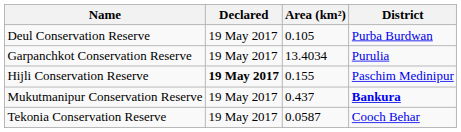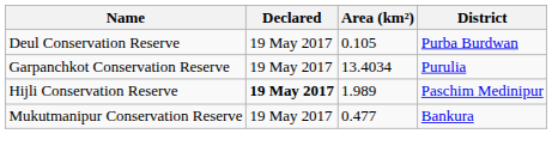 <table class="wikitable sortable">
 <tr>
 <th>Name</th>
 <th>Declared</th>
 <th>Area (km²)</th>
 <th>District</th>
 </tr>
 <tr>
 <td>Deul Conservation Reserve</td>
 <td>19 May 2017</td>
 <td>0.105</td>
 <td><a href='#'>Purba Burdwan</a></td>
 </tr>
 <tr>
 <td>Garpanchkot Conservation Reserve</td>
 <td>19 May 2017</td>
 <td>13.4034</td>
 <td><a href='#'>Purulia</a></td>
 </tr>
 <tr>
 <td>Hijli Conservation Reserve</td>
 <td><strong>19 May 2017</strong></td>
-<td>0.155</td>
+<td>1.989</td>
 <td><a href='#'>Paschim Medinipur</a></td>
 </tr>
 <tr>
 <td>Mukutmanipur Conservation Reserve</td>
 <td>19 May 2017</td>
-<td>0.437</td>
-<td><strong><a href='#'>Bankura</a></strong></td>
-</tr>
-<tr>
-<td>Tekonia Conservation Reserve</td>
-<td>19 May 2017</td>
-<td>0.0587</td>
-<td><a href='#'>Cooch Behar</a></td>
+<td>0.477</td>
+<td><a href='#'>Bankura</a></td>
 </tr>
 </table>
